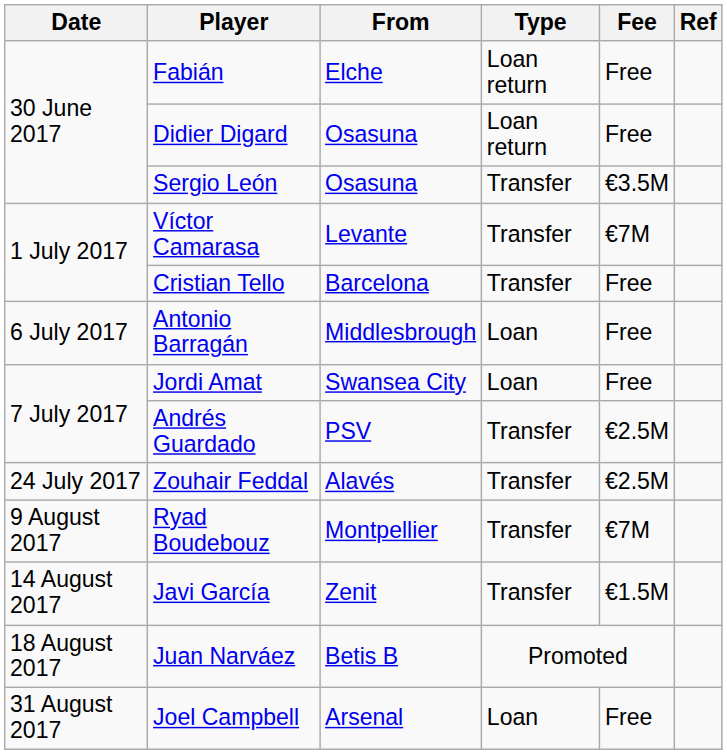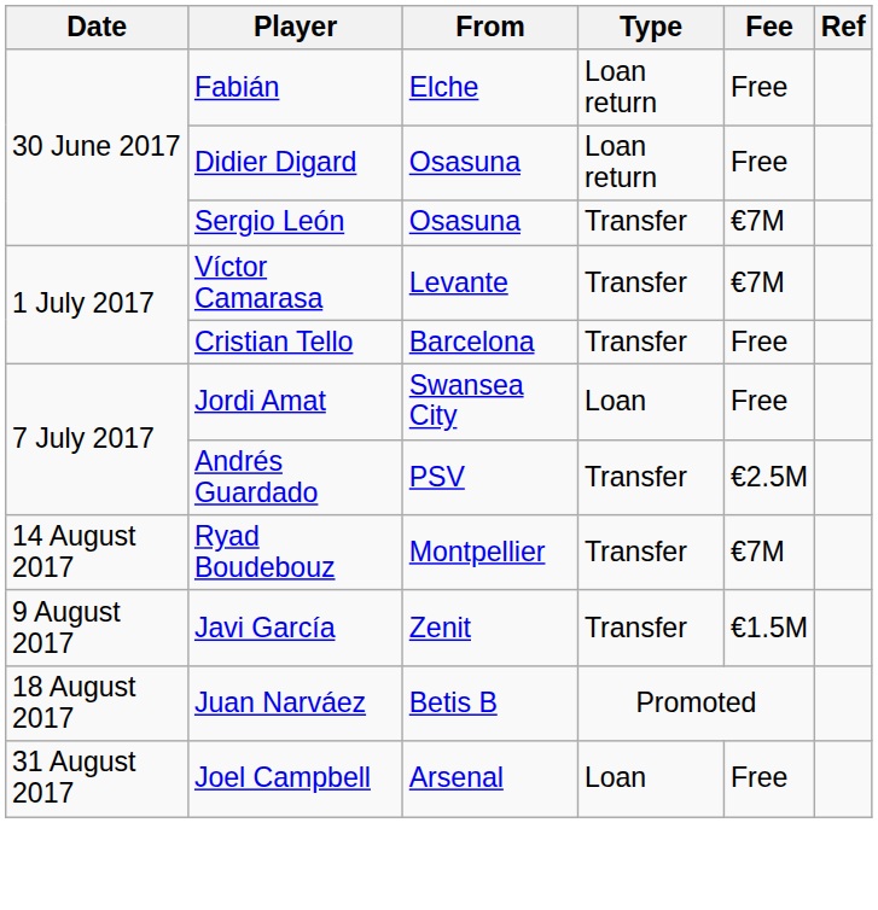 <table class="wikitable" style="width:80%;">
 <tr>
 <th>Date</th>
 <th>Player</th>
 <th>From</th>
 <th>Type</th>
 <th>Fee</th>
 <th>Ref</th>
 </tr>
 <tr>
 <td rowspan="3">30 June 2017</td>
 <td> <a href='#'>Fabián</a></td>
 <td><a href='#'>Elche</a></td>
 <td>Loan return</td>
 <td>Free</td>
 <td></td>
 </tr>
 <tr>
 <td> <a href='#'>Didier Digard</a></td>
 <td> <a href='#'>Osasuna</a></td>
 <td>Loan return</td>
 <td>Free</td>
 <td></td>
 </tr>
 <tr>
 <td> <a href='#'>Sergio León</a></td>
 <td> <a href='#'>Osasuna</a></td>
 <td>Transfer</td>
-<td>€3.5M</td>
+<td>€7M</td>
 <td></td>
 </tr>
 <tr>
 <td rowspan="2">1 July 2017</td>
 <td> <a href='#'>Víctor Camarasa</a></td>
 <td> <a href='#'>Levante</a></td>
 <td>Transfer</td>
 <td>€7M</td>
 <td></td>
 </tr>
 <tr>
 <td> <a href='#'>Cristian Tello</a></td>
 <td> <a href='#'>Barcelona</a></td>
 <td>Transfer</td>
-<td>Free</td>
-<td></td>
-</tr>
-<tr>
-<td>6 July 2017</td>
-<td> <a href='#'>Antonio Barragán</a></td>
-<td> <a href='#'>Middlesbrough</a></td>
-<td>Loan</td>
 <td>Free</td>
 <td></td>
 </tr>
 <tr>
 <td rowspan="2">7 July 2017</td>
 <td> <a href='#'>Jordi Amat</a></td>
 <td> <a href='#'>Swansea City</a></td>
 <td>Loan</td>
 <td>Free</td>
 <td></td>
 </tr>
 <tr>
 <td> <a href='#'>Andrés Guardado</a></td>
 <td> <a href='#'>PSV</a></td>
 <td>Transfer</td>
 <td>€2.5M</td>
 <td></td>
 </tr>
 <tr>
-<td>24 July 2017</td>
-<td> <a href='#'>Zouhair Feddal</a></td>
-<td> <a href='#'>Alavés</a></td>
-<td>Transfer</td>
-<td>€2.5M</td>
-<td></td>
-</tr>
-<tr>
-<td>9 August 2017</td>
+<td>14 August 2017</td>
 <td> <a href='#'>Ryad Boudebouz</a></td>
 <td> <a href='#'>Montpellier</a></td>
 <td>Transfer</td>
 <td>€7M</td>
 <td></td>
 </tr>
 <tr>
-<td>14 August 2017</td>
+<td>9 August 2017</td>
 <td> <a href='#'>Javi García</a></td>
 <td> <a href='#'>Zenit</a></td>
 <td>Transfer</td>
 <td>€1.5M</td>
 <td></td>
 </tr>
 <tr>
 <td>18 August 2017</td>
 <td> <a href='#'>Juan Narváez</a></td>
 <td> <a href='#'>Betis B</a></td>
 <td colspan="2" style="text-align:center;">Promoted</td>
 <td></td>
 </tr>
 <tr>
 <td>31 August 2017</td>
 <td> <a href='#'>Joel Campbell</a></td>
 <td> <a href='#'>Arsenal</a></td>
 <td>Loan</td>
 <td>Free</td>
 <td></td>
 </tr>
 </table>
